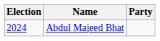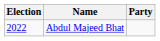 <table class="wikitable sortable">
 <tr>
 <th>Election</th>
 <th>Name</th>
 <th colspan=2>Party</th>
 </tr>
 <tr>
-<td><a href='#'>2024</a></td>
+<td><a href='#'>2022</a></td>
 <td><a href='#'>Abdul Majeed Bhat</a></td>
 <td></td>
 </tr>
 </table>
